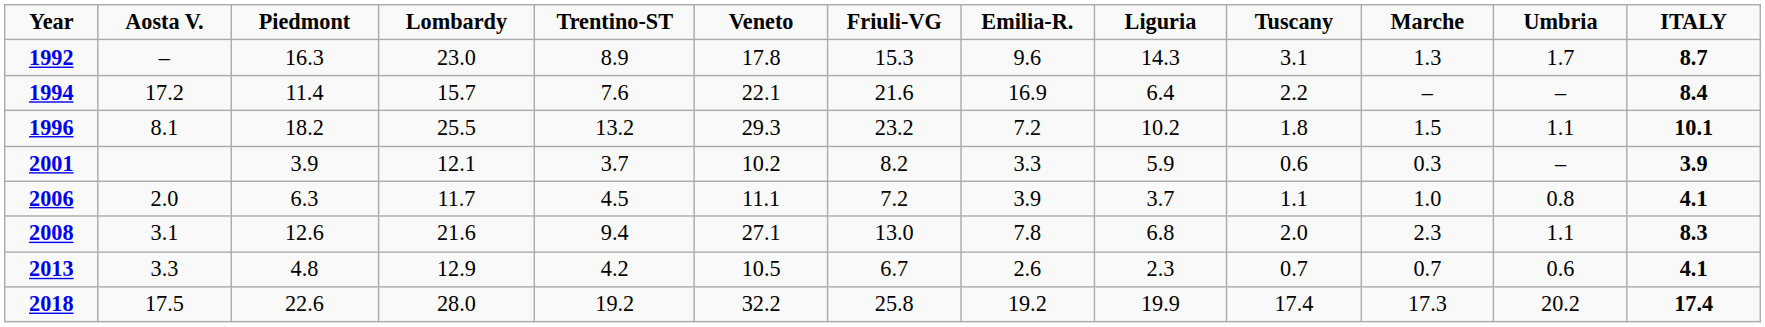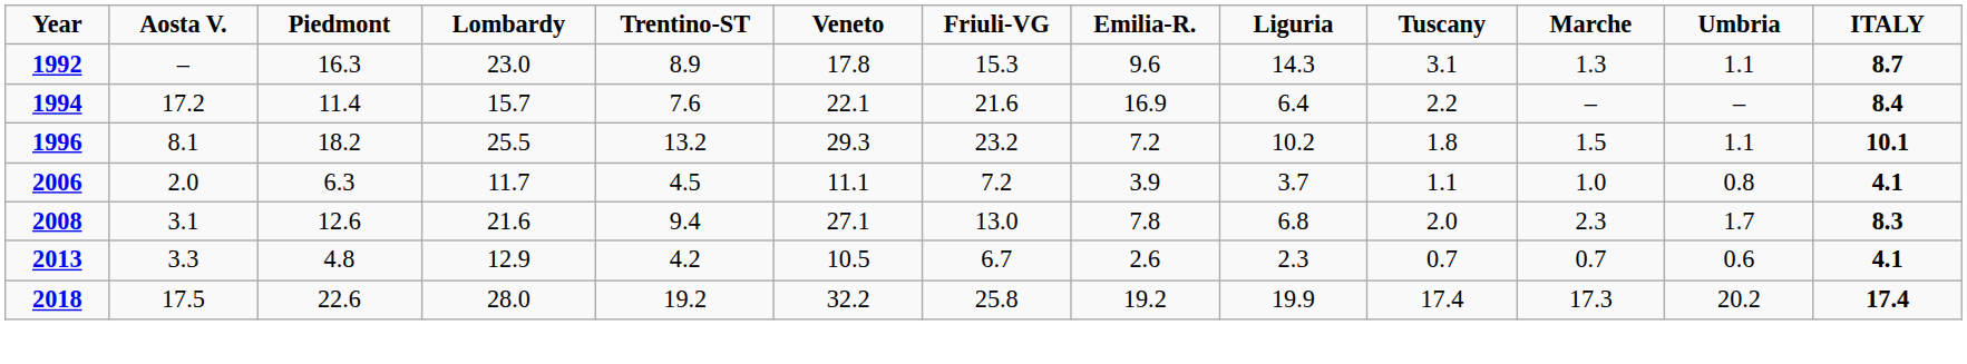 <table class="wikitable" style="text-align:center; width:100%">
 <tr>
 <td style="width:3.5%"><strong>Year</strong></td>
 <td style="width:5%"><strong>Aosta V.</strong></td>
 <td style="width:5%"><strong>Piedmont</strong></td>
 <td style="width:5%"><strong>Lombardy</strong></td>
 <td style="width:6%"><strong>Trentino-ST</strong></td>
 <td style="width:5%"><strong>Veneto</strong></td>
 <td style="width:5%"><strong>Friuli-VG</strong></td>
 <td style="width:5%"><strong>Emilia-R.</strong></td>
 <td style="width:5%"><strong>Liguria</strong></td>
 <td style="width:5%"><strong>Tuscany</strong></td>
 <td style="width:5%"><strong>Marche</strong></td>
 <td style="width:5%"><strong>Umbria</strong></td>
 <td style="width:5%"><strong>ITALY</strong></td>
 </tr>
 <tr>
 <td><strong><a href='#'>1992</a></strong></td>
 <td>–</td>
 <td>16.3</td>
 <td>23.0</td>
 <td>8.9</td>
 <td>17.8</td>
 <td>15.3</td>
 <td>9.6</td>
 <td>14.3</td>
 <td>3.1</td>
 <td>1.3</td>
-<td>1.7</td>
+<td>1.1</td>
 <td><strong>8.7</strong></td>
 </tr>
 <tr>
 <td><strong><a href='#'>1994</a></strong></td>
 <td>17.2</td>
 <td>11.4</td>
 <td>15.7</td>
 <td>7.6</td>
 <td>22.1</td>
 <td>21.6</td>
 <td>16.9</td>
 <td>6.4</td>
 <td>2.2</td>
 <td>–</td>
 <td>–</td>
 <td><strong>8.4</strong></td>
 </tr>
 <tr>
 <td><strong><a href='#'>1996</a></strong></td>
 <td>8.1</td>
 <td>18.2</td>
 <td>25.5</td>
 <td>13.2</td>
 <td>29.3</td>
 <td>23.2</td>
 <td>7.2</td>
 <td>10.2</td>
 <td>1.8</td>
 <td>1.5</td>
 <td>1.1</td>
 <td><strong>10.1</strong></td>
 </tr>
 <tr>
-<td><strong><a href='#'>2001</a></strong></td>
-<td></td>
-<td>3.9</td>
-<td>12.1</td>
-<td>3.7</td>
-<td>10.2</td>
-<td>8.2</td>
-<td>3.3</td>
-<td>5.9</td>
-<td>0.6</td>
-<td>0.3</td>
-<td>–</td>
-<td><strong>3.9</strong></td>
-</tr>
-<tr>
 <td><strong><a href='#'>2006</a></strong></td>
 <td>2.0</td>
 <td>6.3</td>
 <td>11.7</td>
 <td>4.5</td>
 <td>11.1</td>
 <td>7.2</td>
 <td>3.9</td>
 <td>3.7</td>
 <td>1.1</td>
 <td>1.0</td>
 <td>0.8</td>
 <td><strong>4.1</strong></td>
 </tr>
 <tr>
 <td><strong><a href='#'>2008</a></strong></td>
 <td>3.1</td>
 <td>12.6</td>
 <td>21.6</td>
 <td>9.4</td>
 <td>27.1</td>
 <td>13.0</td>
 <td>7.8</td>
 <td>6.8</td>
 <td>2.0</td>
 <td>2.3</td>
-<td>1.1</td>
+<td>1.7</td>
 <td><strong>8.3</strong></td>
 </tr>
 <tr>
 <td><strong><a href='#'>2013</a></strong></td>
 <td>3.3</td>
 <td>4.8</td>
 <td>12.9</td>
 <td>4.2</td>
 <td>10.5</td>
 <td>6.7</td>
 <td>2.6</td>
 <td>2.3</td>
 <td>0.7</td>
 <td>0.7</td>
 <td>0.6</td>
 <td><strong>4.1</strong></td>
 </tr>
 <tr>
 <td><strong><a href='#'>2018</a></strong></td>
 <td>17.5</td>
 <td>22.6</td>
 <td>28.0</td>
 <td>19.2</td>
 <td>32.2</td>
 <td>25.8</td>
 <td>19.2</td>
 <td>19.9</td>
 <td>17.4</td>
 <td>17.3</td>
 <td>20.2</td>
 <td><strong>17.4</strong></td>
 </tr>
 </table>
